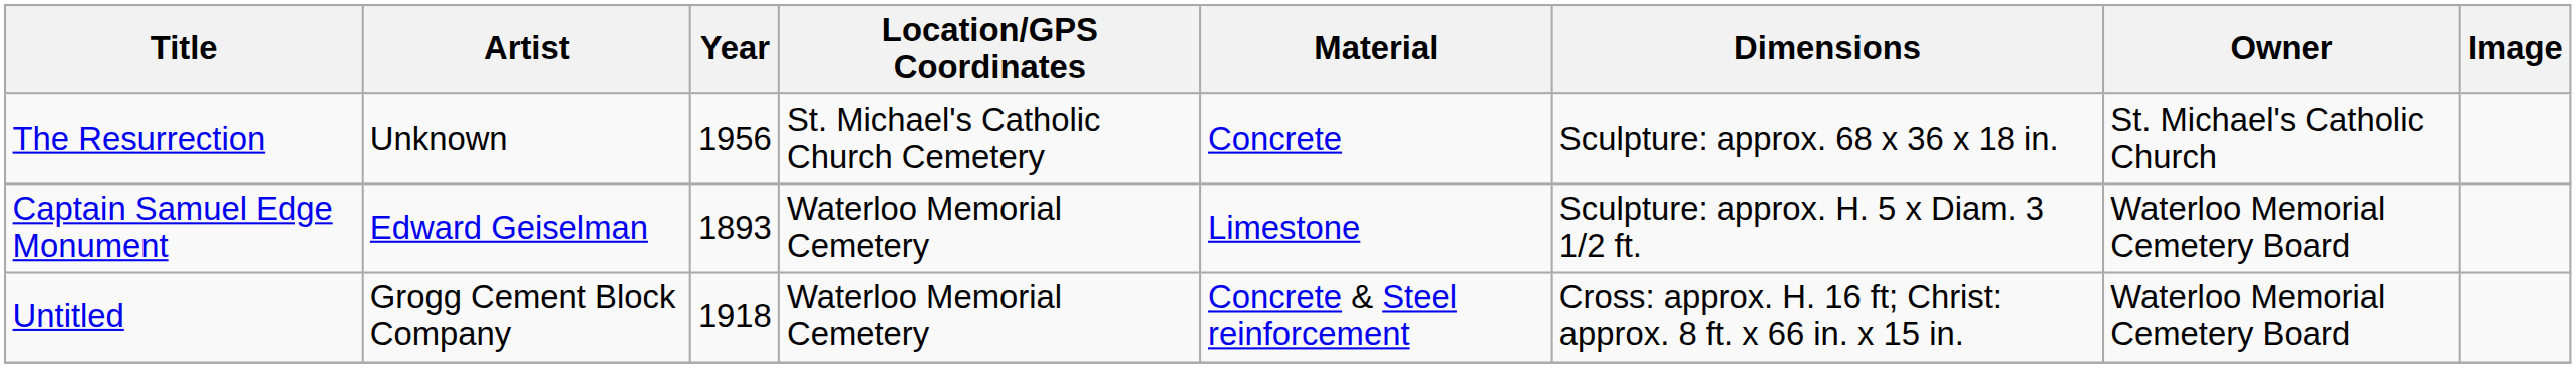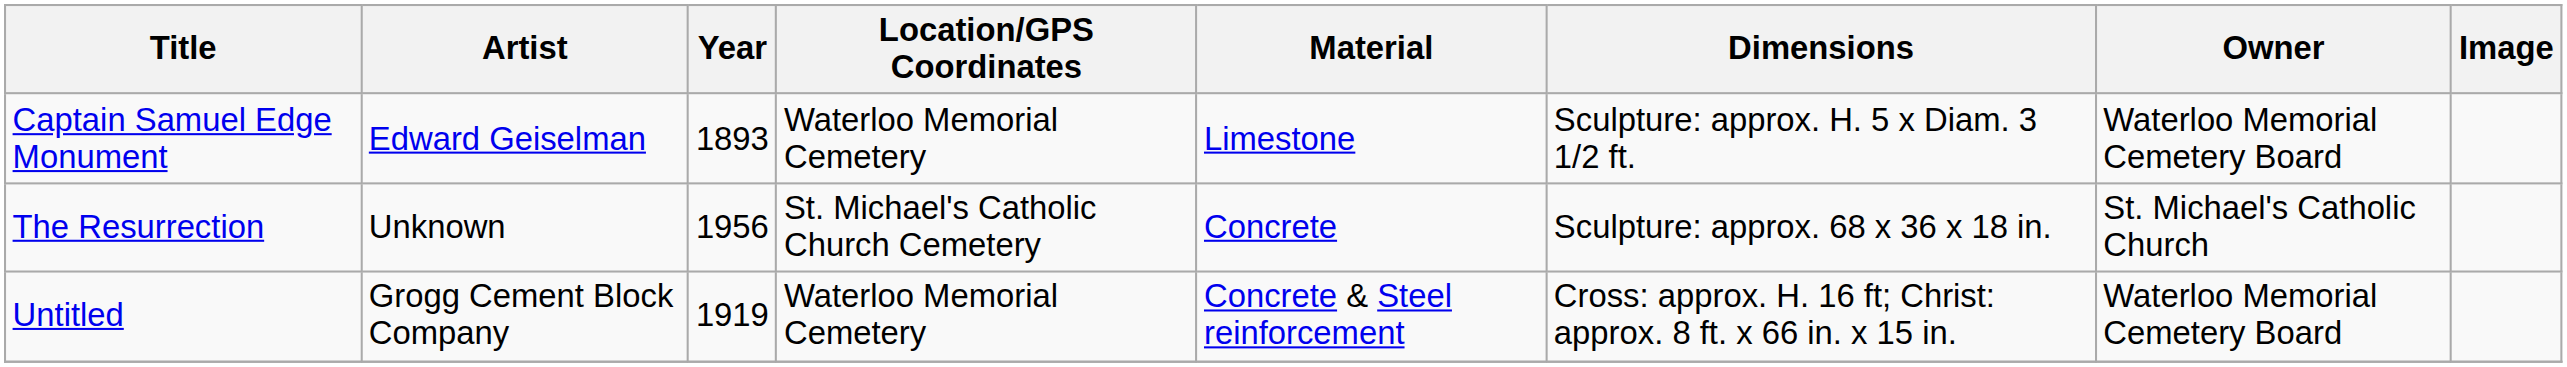 <table class="wikitable sortable">
 <tr>
 <th>Title</th>
 <th>Artist</th>
 <th>Year</th>
 <th>Location/GPS Coordinates</th>
 <th>Material</th>
 <th>Dimensions</th>
 <th>Owner</th>
 <th>Image</th>
 </tr>
 <tr>
+<td><a href='#'>Captain Samuel Edge Monument</a></td>
+<td><a href='#'>Edward Geiselman</a></td>
+<td>1893</td>
+<td>Waterloo Memorial Cemetery</td>
+<td><a href='#'>Limestone</a></td>
+<td>Sculpture: approx. H. 5 x Diam. 3 1/2 ft.</td>
+<td>Waterloo Memorial Cemetery Board</td>
+<td></td>
+</tr>
+<tr>
 <td><a href='#'>The Resurrection</a></td>
 <td>Unknown</td>
 <td>1956</td>
 <td>St. Michael's Catholic Church Cemetery</td>
 <td><a href='#'>Concrete</a></td>
 <td>Sculpture: approx. 68 x 36 x 18 in.</td>
 <td>St. Michael's Catholic Church</td>
 <td></td>
 </tr>
 <tr>
-<td><a href='#'>Captain Samuel Edge Monument</a></td>
-<td><a href='#'>Edward Geiselman</a></td>
-<td>1893</td>
-<td>Waterloo Memorial Cemetery</td>
-<td><a href='#'>Limestone</a></td>
-<td>Sculpture: approx. H. 5 x Diam. 3 1/2 ft.</td>
-<td>Waterloo Memorial Cemetery Board</td>
-<td></td>
-</tr>
-<tr>
 <td><a href='#'>Untitled</a></td>
 <td>Grogg Cement Block Company</td>
-<td>1918</td>
+<td>1919</td>
 <td>Waterloo Memorial Cemetery</td>
 <td><a href='#'>Concrete</a> & <a href='#'>Steel reinforcement</a></td>
 <td>Cross: approx. H. 16 ft; Christ: approx. 8 ft. x 66 in. x 15 in.</td>
 <td>Waterloo Memorial Cemetery Board</td>
 <td></td>
 </tr>
 <tr>
 </tr>
 </table>
